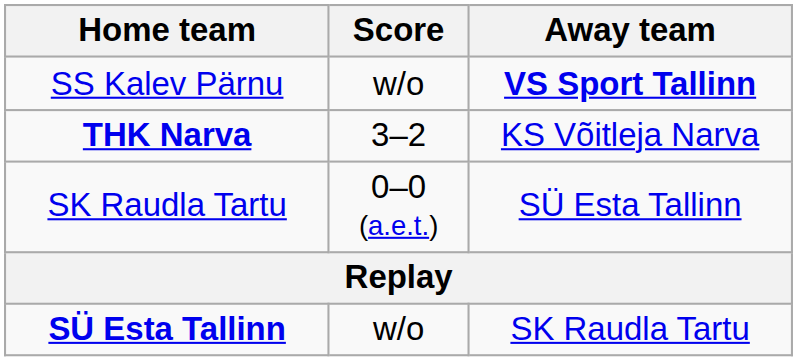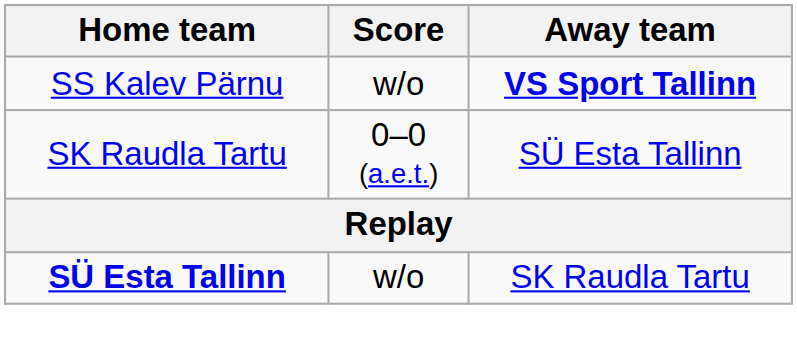 <table class="wikitable" style="text-align: center">
 <tr>
 <th width=150px>Home team</th>
 <th width=60px>Score</th>
 <th width=150px>Away team</th>
 </tr>
 <tr>
 <td><a href='#'>SS Kalev Pärnu</a></td>
 <td>w/o</td>
 <td><strong><a href='#'>VS Sport Tallinn</a></strong></td>
-</tr>
-<tr>
-<td><strong><a href='#'>THK Narva</a></strong></td>
-<td>3–2</td>
-<td><a href='#'>KS Võitleja Narva</a></td>
 </tr>
 <tr>
 <td><a href='#'>SK Raudla Tartu</a></td>
 <td>0–0<br><small>(<a href='#'>a.e.t.</a>)</small></td>
 <td><a href='#'>SÜ Esta Tallinn</a></td>
 </tr>
 <tr>
 <th colspan=3>Replay</th>
 </tr>
 <tr>
 <td><strong><a href='#'>SÜ Esta Tallinn</a></strong></td>
 <td>w/o</td>
 <td><a href='#'>SK Raudla Tartu</a></td>
 </tr>
 </table>
